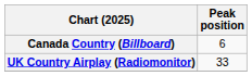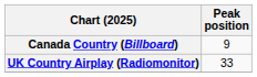 <table class="wikitable sortable plainrowheaders" style="text-align:center;">
 <tr>
 <th scope="col">Chart (2025)</th>
 <th scope="col">Peak<br>position</th>
 </tr>
 <tr>
 <th scope="row">Canada <a href='#'>Country</a> (<em><a href='#'>Billboard</a></em>)</th>
-<td>6</td>
+<td>9</td>
 </tr>
 <tr>
 <th scope="row"><a href='#'>UK Country Airplay</a> (<a href='#'>Radiomonitor</a>)</th>
 <td>33</td>
 </tr>
 <tr>
 </tr>
 </table>
